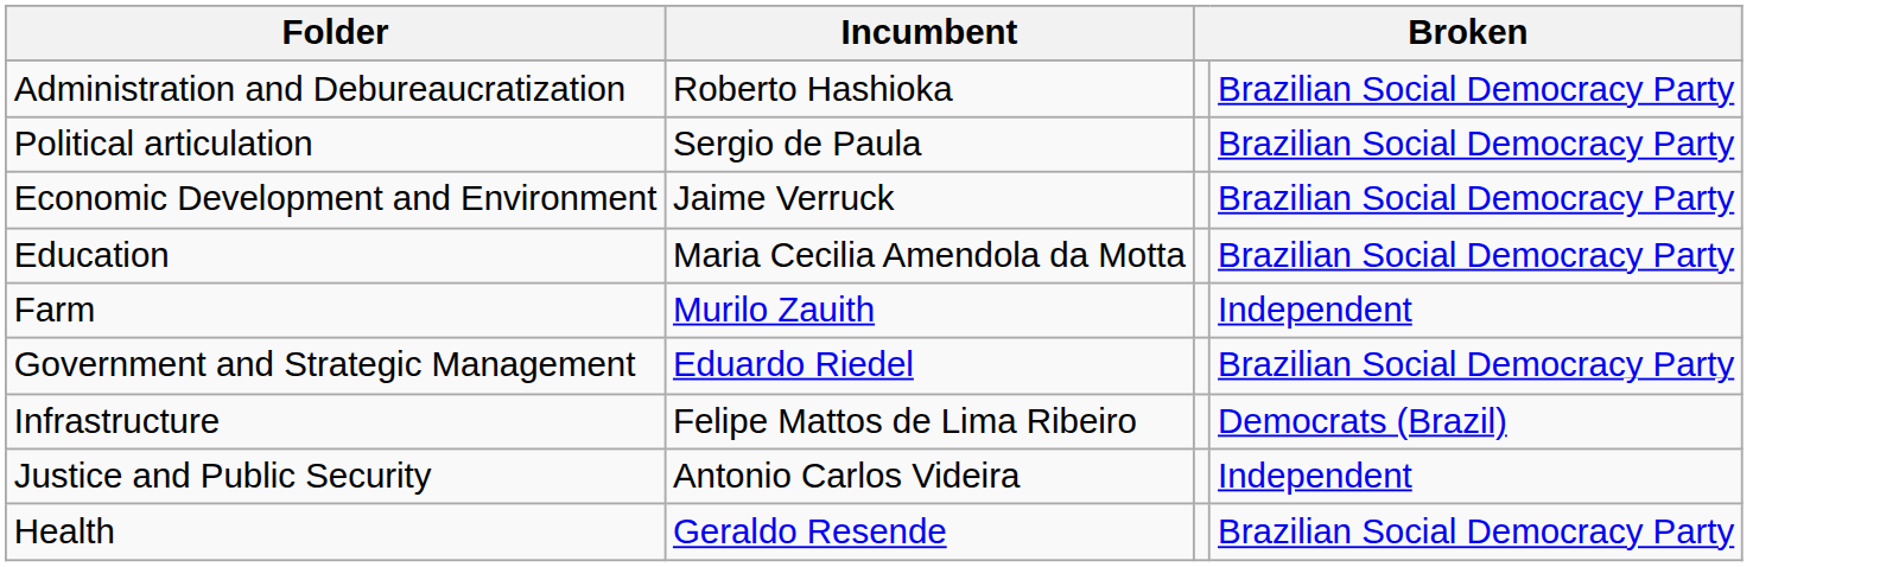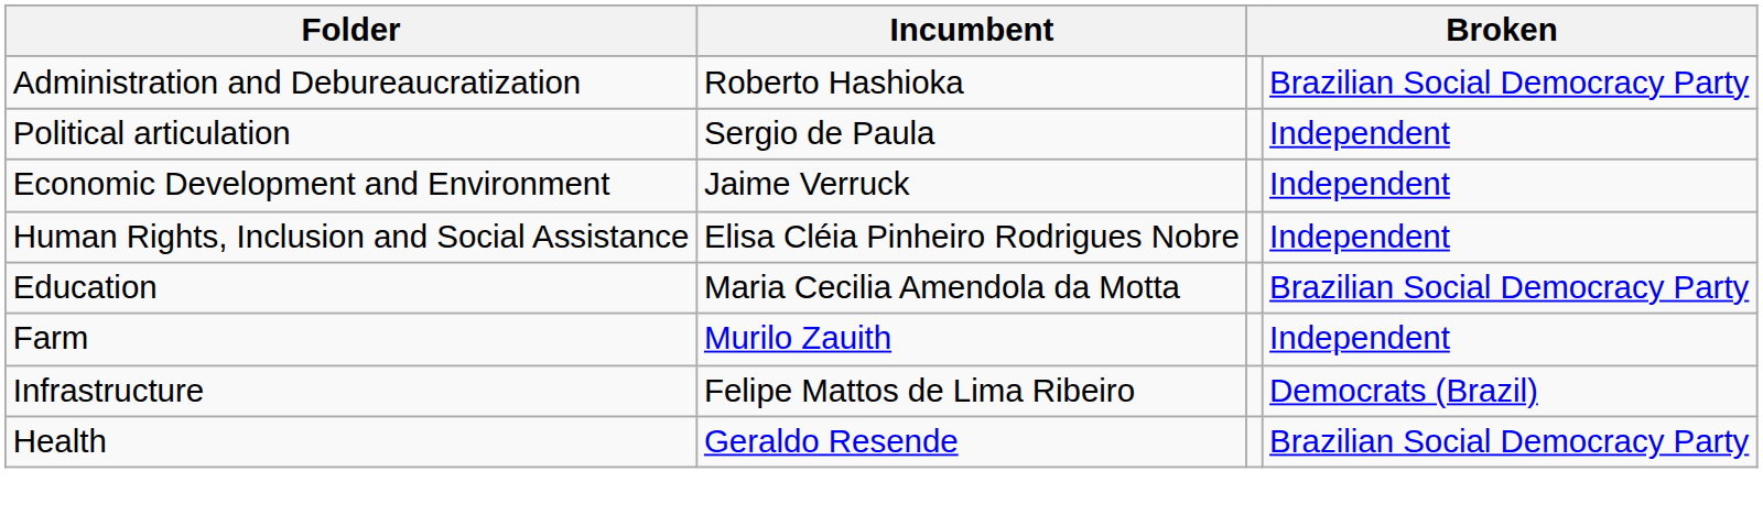 <table class="wikitable">
 <tr>
 <th>Folder</th>
 <th>Incumbent</th>
 <th colspan="2">Broken</th>
 </tr>
 <tr>
 <td>Administration and Debureaucratization</td>
 <td>Roberto Hashioka</td>
 <td></td>
 <td><a href='#'>Brazilian Social Democracy Party</a></td>
 </tr>
 <tr>
 <td>Political articulation</td>
 <td>Sergio de Paula</td>
 <td></td>
-<td><a href='#'>Brazilian Social Democracy Party</a></td>
+<td><a href='#'>Independent</a></td>
 </tr>
 <tr>
 <td>Economic Development and Environment</td>
 <td>Jaime Verruck</td>
 <td></td>
-<td><a href='#'>Brazilian Social Democracy Party</a></td>
+<td><a href='#'>Independent</a></td>
+</tr>
+<tr>
+<td>Human Rights, Inclusion and Social Assistance</td>
+<td>Elisa Cléia Pinheiro Rodrigues Nobre</td>
+<td></td>
+<td><a href='#'>Independent</a></td>
 </tr>
 <tr>
 <td>Education</td>
 <td>Maria Cecilia Amendola da Motta</td>
 <td></td>
 <td><a href='#'>Brazilian Social Democracy Party</a></td>
 </tr>
 <tr>
 <td>Farm</td>
 <td><a href='#'>Murilo Zauith</a></td>
 <td></td>
 <td><a href='#'>Independent</a></td>
 </tr>
 <tr>
-<td>Government and Strategic Management</td>
-<td><a href='#'>Eduardo Riedel</a></td>
-<td></td>
-<td><a href='#'>Brazilian Social Democracy Party</a></td>
-</tr>
-<tr>
 <td>Infrastructure</td>
 <td>Felipe Mattos de Lima Ribeiro</td>
 <td></td>
 <td><a href='#'>Democrats (Brazil)</a></td>
-</tr>
-<tr>
-<td>Justice and Public Security</td>
-<td>Antonio Carlos Videira</td>
-<td></td>
-<td><a href='#'>Independent</a></td>
 </tr>
 <tr>
 <td>Health</td>
 <td><a href='#'>Geraldo Resende</a></td>
 <td></td>
 <td><a href='#'>Brazilian Social Democracy Party</a></td>
 </tr>
 </table>
